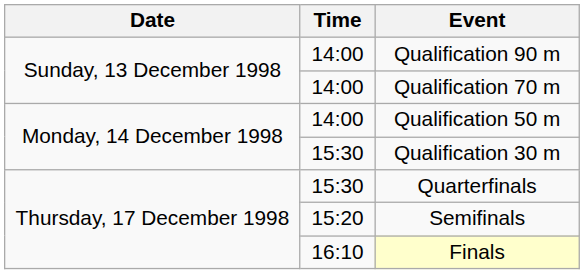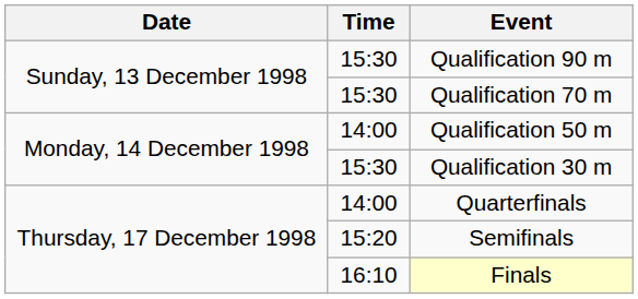 <table class = "wikitable" style="text-align:center;">
 <tr>
 <th width=220>Date</th>
 <th width=50>Time</th>
 <th width=150>Event</th>
 </tr>
 <tr>
 <td rowspan=2>Sunday, 13 December 1998</td>
-<td>14:00</td>
+<td>15:30</td>
 <td>Qualification 90 m</td>
 </tr>
 <tr>
-<td>14:00</td>
+<td>15:30</td>
 <td>Qualification 70 m</td>
 </tr>
 <tr>
 <td rowspan=2>Monday, 14 December 1998</td>
 <td>14:00</td>
 <td>Qualification 50 m</td>
 </tr>
 <tr>
 <td>15:30</td>
 <td>Qualification 30 m</td>
 </tr>
 <tr>
 <td rowspan=3>Thursday, 17 December 1998</td>
-<td>15:30</td>
+<td>14:00</td>
 <td>Quarterfinals</td>
 </tr>
 <tr>
 <td>15:20</td>
 <td>Semifinals</td>
 </tr>
 <tr>
 <td>16:10</td>
 <td bgcolor=ffffcc>Finals</td>
 </tr>
 </table>
